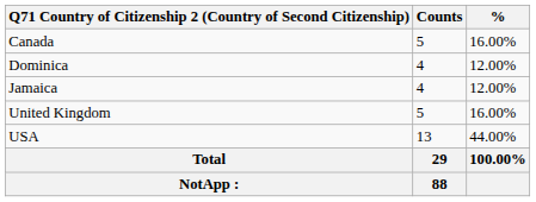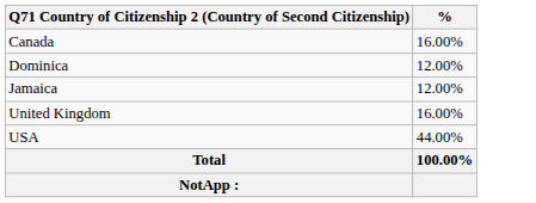 <table class="wikitable sortable">
 <tr>
 <th>Q71 Country of Citizenship 2 (Country of Second Citizenship)</th>
-<th>Counts</th>
 <th>%</th>
 </tr>
 <tr>
 <td>Canada</td>
-<td>5</td>
 <td>16.00%</td>
 </tr>
 <tr>
 <td>Dominica</td>
-<td>4</td>
 <td>12.00%</td>
 </tr>
 <tr>
 <td>Jamaica</td>
-<td>4</td>
 <td>12.00%</td>
 </tr>
 <tr>
 <td>United Kingdom</td>
-<td>5</td>
 <td>16.00%</td>
 </tr>
 <tr>
 <td>USA</td>
-<td>13</td>
 <td>44.00%</td>
 </tr>
 <tr>
 <th>Total</th>
-<th>29</th>
 <th>100.00%</th>
 </tr>
 <tr>
 <th>NotApp :</th>
-<th>88</th>
 <th></th>
 </tr>
 </table>
